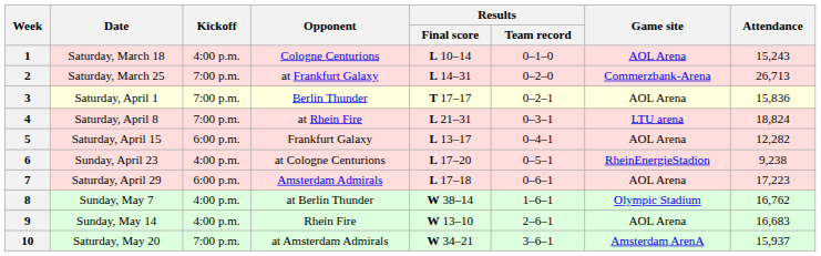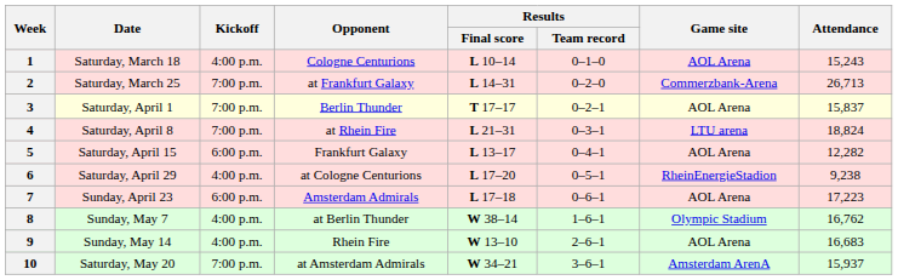 <table class="wikitable" style="font-size:95%; text-align:center; width:66em">
 <tr>
 <th rowspan="2">Week</th>
 <th rowspan="2">Date</th>
 <th rowspan="2">Kickoff </th>
 <th rowspan="2">Opponent</th>
 <th colspan="2">Results</th>
 <th rowspan="2">Game site</th>
 <th rowspan="2">Attendance</th>
 </tr>
 <tr>
 <th>Final score</th>
 <th>Team record</th>
 </tr>
 <tr bgcolor="#FDD">
 <th>1</th>
 <td>Saturday, March 18</td>
 <td>4:00 p.m.</td>
 <td><a href='#'>Cologne Centurions</a></td>
 <td><strong>L</strong> 10–14</td>
 <td>0–1–0</td>
 <td><a href='#'>AOL Arena</a></td>
 <td>15,243</td>
 </tr>
 <tr bgcolor="#FDD">
 <th>2</th>
 <td>Saturday, March 25</td>
 <td>7:00 p.m.</td>
 <td>at <a href='#'>Frankfurt Galaxy</a></td>
 <td><strong>L</strong> 14–31</td>
 <td>0–2–0</td>
 <td><a href='#'>Commerzbank-Arena</a></td>
 <td>26,713</td>
 </tr>
 <tr bgcolor="#FFD">
 <th>3</th>
 <td>Saturday, April 1</td>
 <td>7:00 p.m.</td>
 <td><a href='#'>Berlin Thunder</a></td>
 <td><strong>T</strong> 17–17 <sup></sup></td>
 <td>0–2–1</td>
 <td>AOL Arena</td>
-<td>15,836</td>
+<td>15,837</td>
 </tr>
 <tr bgcolor="#FDD">
 <th>4</th>
 <td>Saturday, April 8</td>
 <td>7:00 p.m.</td>
 <td>at <a href='#'>Rhein Fire</a></td>
 <td><strong>L</strong> 21–31</td>
 <td>0–3–1</td>
 <td><a href='#'>LTU arena</a></td>
 <td>18,824</td>
 </tr>
 <tr bgcolor="#FDD">
 <th>5</th>
 <td>Saturday, April 15</td>
 <td>6:00 p.m.</td>
 <td>Frankfurt Galaxy</td>
 <td><strong>L</strong> 13–17</td>
 <td>0–4–1</td>
 <td>AOL Arena</td>
 <td>12,282</td>
 </tr>
 <tr bgcolor="#FDD">
 <th>6</th>
-<td>Sunday, April 23</td>
+<td>Saturday, April 29</td>
 <td>4:00 p.m.</td>
 <td>at Cologne Centurions</td>
 <td><strong>L</strong> 17–20</td>
 <td>0–5–1</td>
 <td><a href='#'>RheinEnergieStadion</a></td>
 <td>9,238</td>
 </tr>
 <tr bgcolor="#FDD">
 <th>7</th>
-<td>Saturday, April 29</td>
+<td>Sunday, April 23</td>
 <td>6:00 p.m.</td>
 <td><a href='#'>Amsterdam Admirals</a></td>
 <td><strong>L</strong> 17–18</td>
 <td>0–6–1</td>
 <td>AOL Arena</td>
 <td>17,223</td>
 </tr>
 <tr bgcolor="#DFD">
 <th>8</th>
 <td>Sunday, May 7</td>
 <td>4:00 p.m.</td>
 <td>at Berlin Thunder</td>
 <td><strong>W</strong> 38–14</td>
 <td>1–6–1</td>
 <td><a href='#'>Olympic Stadium</a></td>
 <td>16,762</td>
 </tr>
 <tr style="background:#DDFFDD">
 <th>9</th>
 <td>Sunday, May 14</td>
 <td>4:00 p.m.</td>
 <td>Rhein Fire</td>
 <td><strong>W</strong> 13–10</td>
 <td>2–6–1</td>
 <td>AOL Arena</td>
 <td>16,683</td>
 </tr>
 <tr style="background:#DDFFDD">
 <th>10</th>
 <td>Saturday, May 20</td>
 <td>7:00 p.m.</td>
 <td>at Amsterdam Admirals</td>
 <td><strong>W</strong> 34–21</td>
 <td>3–6–1</td>
 <td><a href='#'>Amsterdam ArenA</a></td>
 <td>15,937</td>
 </tr>
 </table>
